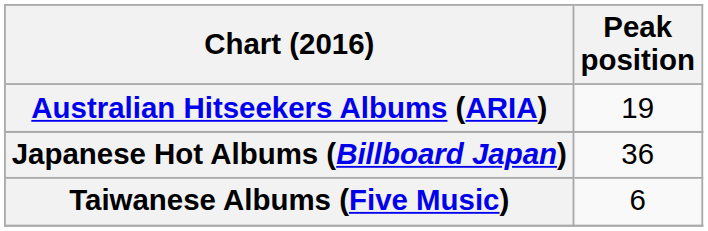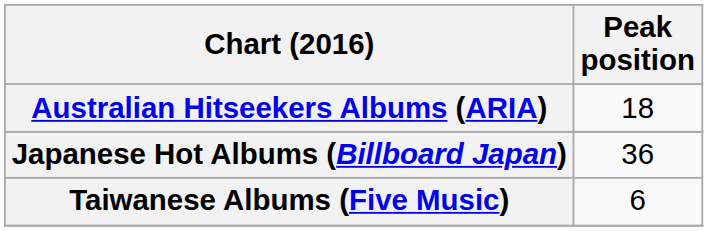 <table class="wikitable sortable plainrowheaders" style="text-align:center">
 <tr>
 <th scope="col">Chart (2016)</th>
 <th scope="col">Peak<br> position</th>
 </tr>
 <tr>
 <th scope="row"><a href='#'>Australian Hitseekers Albums</a> (<a href='#'>ARIA</a>)</th>
-<td>19</td>
+<td>18</td>
 </tr>
 <tr>
 </tr>
 <tr>
 <th scope="row">Japanese Hot Albums (<em><a href='#'>Billboard Japan</a></em>)</th>
 <td>36</td>
 </tr>
 <tr>
 <th scope="row">Taiwanese Albums (<a href='#'>Five Music</a>)</th>
 <td>6</td>
 </tr>
 <tr>
 </tr>
 <tr>
 </tr>
 <tr>
 </tr>
 </table>
